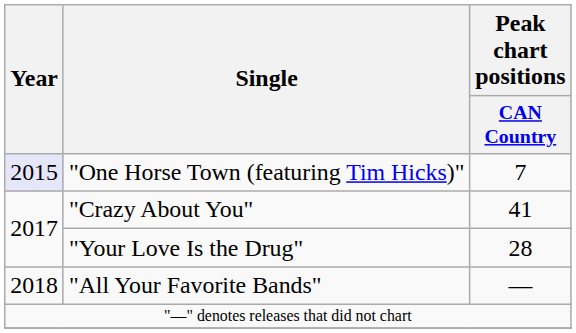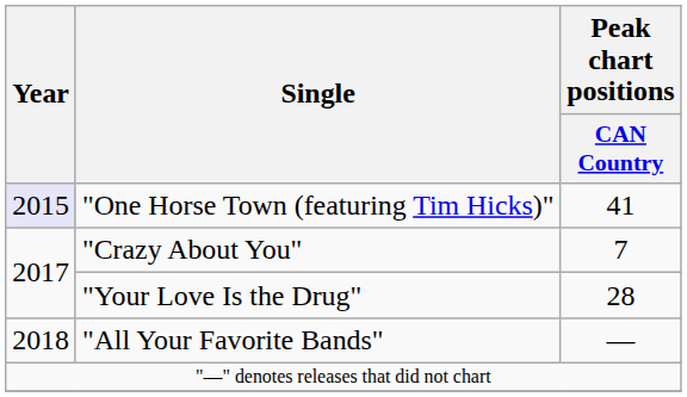 <table class="wikitable" style="text-align:center;">
 <tr>
 <th rowspan="2">Year</th>
 <th rowspan="2">Single</th>
 <th>Peak chart<br>positions</th>
 </tr>
 <tr style="font-size:smaller;">
 <th width="45"><a href='#'>CAN Country</a><br></th>
 </tr>
 <tr>
 <td style="background: lavender;">2015</td>
 <td align="left">"One Horse Town (featuring <a href='#'>Tim Hicks</a>)"</td>
-<td>7</td>
+<td>41</td>
 </tr>
 <tr>
 <td rowspan="2">2017</td>
 <td align="left">"Crazy About You"</td>
-<td>41</td>
+<td>7</td>
 </tr>
 <tr>
 <td align="left">"Your Love Is the Drug"</td>
 <td>28</td>
 </tr>
 <tr>
 <td>2018</td>
 <td align="left">"All Your Favorite Bands"</td>
 <td>—</td>
 </tr>
 <tr>
 <td colspan="3" style="font-size:8pt">"—" denotes releases that did not chart</td>
 </tr>
 <tr>
 </tr>
 </table>
